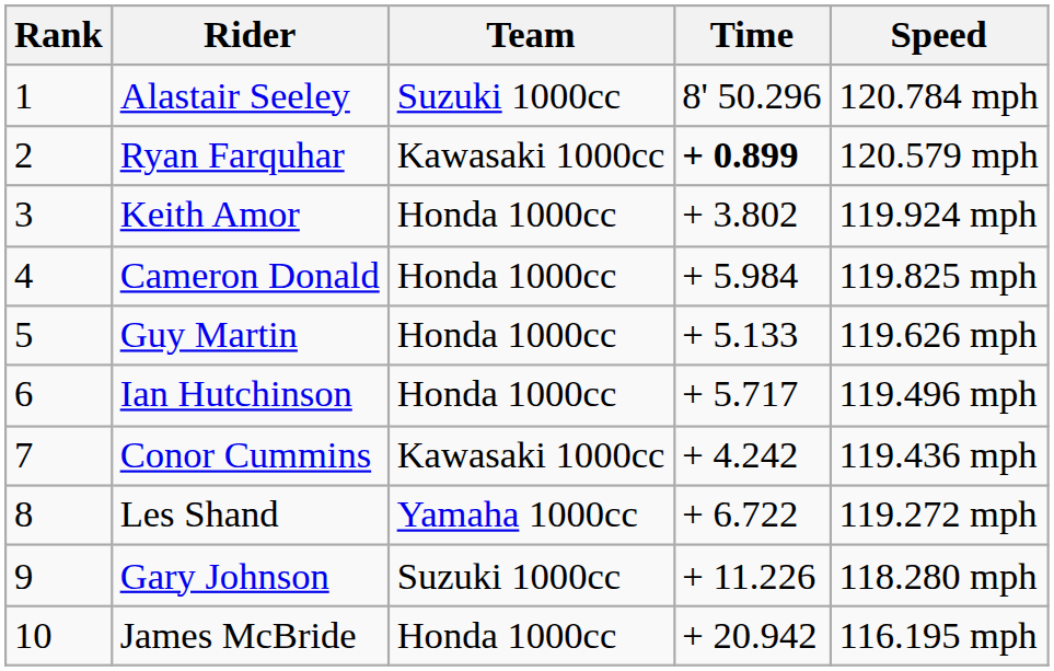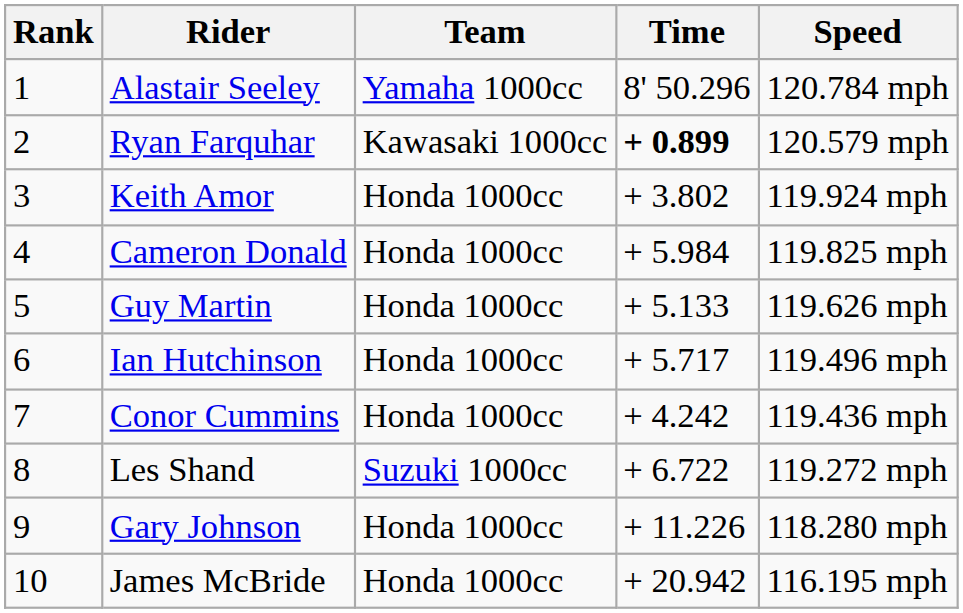 <table class="wikitable">
 <tr style="background:#efefef;">
 <th>Rank</th>
 <th>Rider</th>
 <th>Team</th>
 <th>Time</th>
 <th>Speed</th>
 </tr>
 <tr>
 <td>1</td>
 <td> <a href='#'>Alastair Seeley</a></td>
-<td><a href='#'>Suzuki</a> 1000cc</td>
+<td><a href='#'>Yamaha</a> 1000cc</td>
 <td>8' 50.296</td>
 <td>120.784 mph</td>
 </tr>
 <tr>
 <td>2</td>
 <td> <a href='#'>Ryan Farquhar</a></td>
 <td>Kawasaki 1000cc</td>
 <td><strong>+ 0.899</strong></td>
 <td>120.579 mph</td>
 </tr>
 <tr>
 <td>3</td>
 <td> <a href='#'>Keith Amor</a></td>
 <td>Honda 1000cc</td>
 <td>+ 3.802</td>
 <td>119.924 mph</td>
 </tr>
 <tr>
 <td>4</td>
 <td> <a href='#'>Cameron Donald</a></td>
 <td>Honda 1000cc</td>
 <td>+ 5.984</td>
 <td>119.825 mph</td>
 </tr>
 <tr>
 <td>5</td>
 <td> <a href='#'>Guy Martin</a></td>
 <td>Honda 1000cc</td>
 <td>+ 5.133</td>
 <td>119.626 mph</td>
 </tr>
 <tr>
 <td>6</td>
 <td> <a href='#'>Ian Hutchinson</a></td>
 <td>Honda 1000cc</td>
 <td>+ 5.717</td>
 <td>119.496 mph</td>
 </tr>
 <tr>
 <td>7</td>
 <td> <a href='#'>Conor Cummins</a></td>
-<td>Kawasaki 1000cc</td>
+<td>Honda 1000cc</td>
 <td>+ 4.242</td>
 <td>119.436 mph</td>
 </tr>
 <tr>
 <td>8</td>
 <td> Les Shand</td>
-<td><a href='#'>Yamaha</a> 1000cc</td>
+<td><a href='#'>Suzuki</a> 1000cc</td>
 <td>+ 6.722</td>
 <td>119.272 mph</td>
 </tr>
 <tr>
 <td>9</td>
 <td> <a href='#'>Gary Johnson</a></td>
-<td>Suzuki 1000cc</td>
+<td>Honda 1000cc</td>
 <td>+ 11.226</td>
 <td>118.280 mph</td>
 </tr>
 <tr>
 <td>10</td>
 <td> James McBride</td>
 <td>Honda 1000cc</td>
 <td>+ 20.942</td>
 <td>116.195 mph</td>
 </tr>
 </table>
